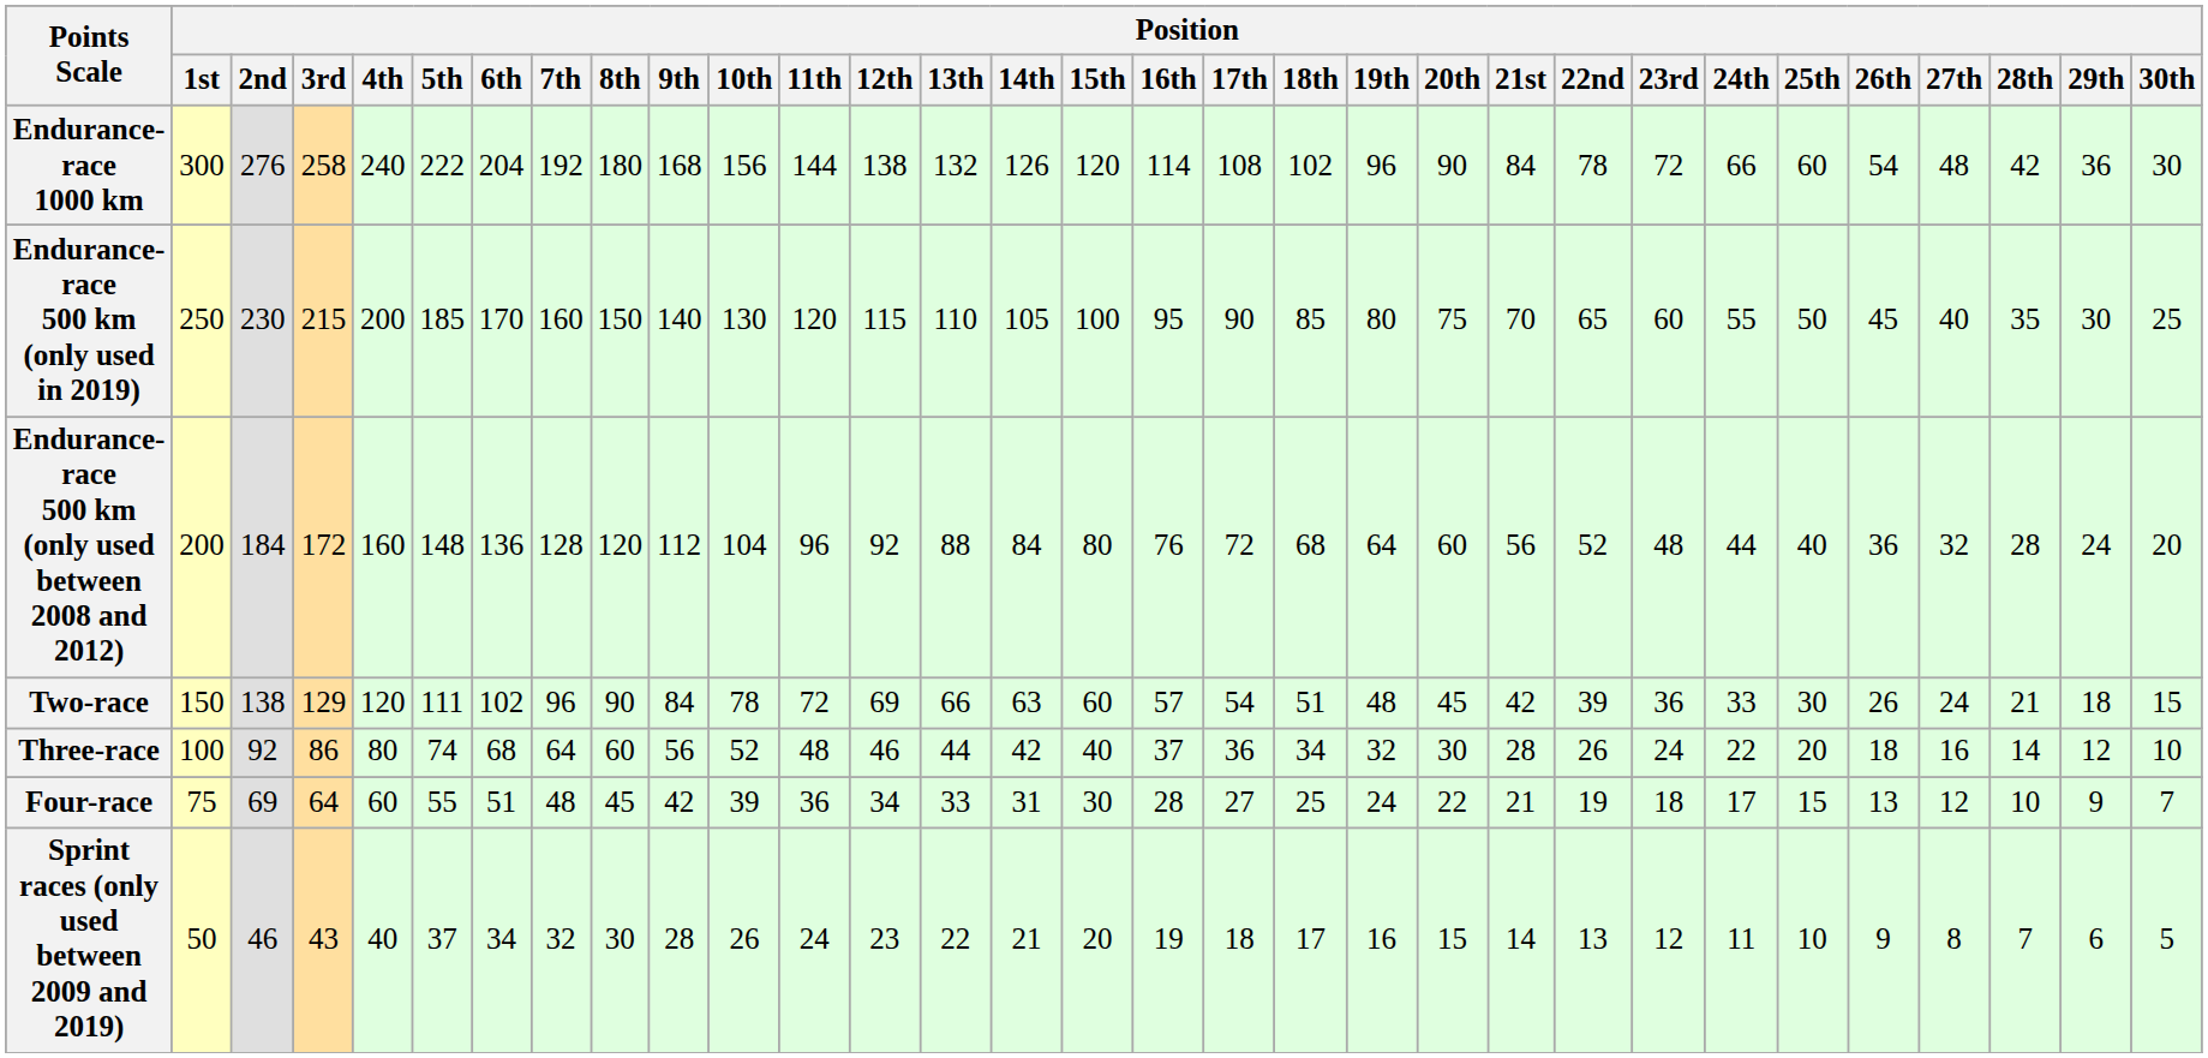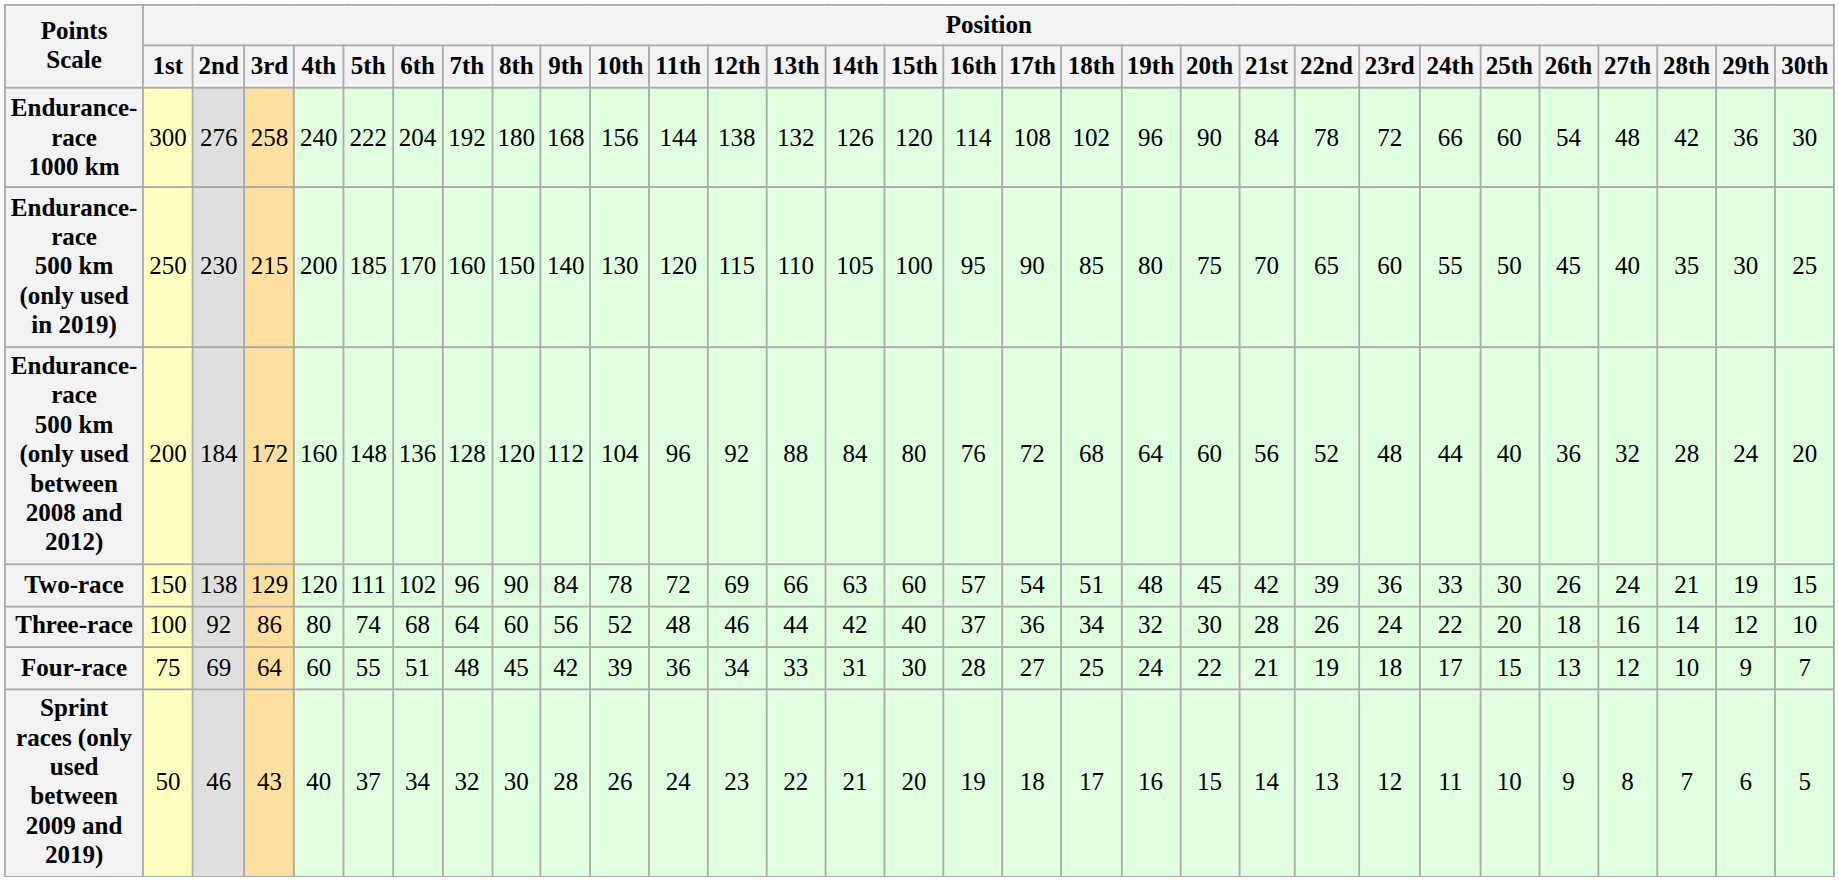 <table class="wikitable" style="font-size:85%; text-align:center">
 <tr style="background:#f9f9f9">
 <th rowspan="2">Points Scale</th>
 <th colspan="30">Position</th>
 </tr>
 <tr>
 <th>1st</th>
 <th>2nd</th>
 <th>3rd</th>
 <th>4th</th>
 <th>5th</th>
 <th>6th</th>
 <th>7th</th>
 <th>8th</th>
 <th>9th</th>
 <th>10th</th>
 <th>11th</th>
 <th>12th</th>
 <th>13th</th>
 <th>14th</th>
 <th>15th</th>
 <th>16th</th>
 <th>17th</th>
 <th>18th</th>
 <th>19th</th>
 <th>20th</th>
 <th>21st</th>
 <th>22nd</th>
 <th>23rd</th>
 <th>24th</th>
 <th>25th</th>
 <th>26th</th>
 <th>27th</th>
 <th>28th</th>
 <th>29th</th>
 <th>30th</th>
 </tr>
 <tr>
 <th>Endurance-race 1000 km</th>
 <td style="background:#ffffbf;">300</td>
 <td style="background:#dfdfdf;">276</td>
 <td style="background:#ffdf9f;">258</td>
 <td style="background:#dfffdf;">240</td>
 <td style="background:#dfffdf;">222</td>
 <td style="background:#dfffdf;">204</td>
 <td style="background:#dfffdf;">192</td>
 <td style="background:#dfffdf;">180</td>
 <td style="background:#dfffdf;">168</td>
 <td style="background:#dfffdf;">156</td>
 <td style="background:#dfffdf;">144</td>
 <td style="background:#dfffdf;">138</td>
 <td style="background:#dfffdf;">132</td>
 <td style="background:#dfffdf;">126</td>
 <td style="background:#dfffdf;">120</td>
 <td style="background:#dfffdf;">114</td>
 <td style="background:#dfffdf;">108</td>
 <td style="background:#dfffdf;">102</td>
 <td style="background:#dfffdf;">96</td>
 <td style="background:#dfffdf;">90</td>
 <td style="background:#dfffdf;">84</td>
 <td style="background:#dfffdf;">78</td>
 <td style="background:#dfffdf;">72</td>
 <td style="background:#dfffdf;">66</td>
 <td style="background:#dfffdf;">60</td>
 <td style="background:#dfffdf;">54</td>
 <td style="background:#dfffdf;">48</td>
 <td style="background:#dfffdf;">42</td>
 <td style="background:#dfffdf;">36</td>
 <td style="background:#dfffdf;">30</td>
 </tr>
 <tr>
 <th>Endurance-race 500 km  (only used in 2019)</th>
 <td style="background:#ffffbf;">250</td>
 <td style="background:#dfdfdf;">230</td>
 <td style="background:#ffdf9f;">215</td>
 <td style="background:#dfffdf;">200</td>
 <td style="background:#dfffdf;">185</td>
 <td style="background:#dfffdf;">170</td>
 <td style="background:#dfffdf;">160</td>
 <td style="background:#dfffdf;">150</td>
 <td style="background:#dfffdf;">140</td>
 <td style="background:#dfffdf;">130</td>
 <td style="background:#dfffdf;">120</td>
 <td style="background:#dfffdf;">115</td>
 <td style="background:#dfffdf;">110</td>
 <td style="background:#dfffdf;">105</td>
 <td style="background:#dfffdf;">100</td>
 <td style="background:#dfffdf;">95</td>
 <td style="background:#dfffdf;">90</td>
 <td style="background:#dfffdf;">85</td>
 <td style="background:#dfffdf;">80</td>
 <td style="background:#dfffdf;">75</td>
 <td style="background:#dfffdf;">70</td>
 <td style="background:#dfffdf;">65</td>
 <td style="background:#dfffdf;">60</td>
 <td style="background:#dfffdf;">55</td>
 <td style="background:#dfffdf;">50</td>
 <td style="background:#dfffdf;">45</td>
 <td style="background:#dfffdf;">40</td>
 <td style="background:#dfffdf;">35</td>
 <td style="background:#dfffdf;">30</td>
 <td style="background:#dfffdf;">25</td>
 </tr>
 <tr>
 <th>Endurance-race 500 km  (only used between 2008 and 2012)</th>
 <td style="background:#ffffbf;">200</td>
 <td style="background:#dfdfdf;">184</td>
 <td style="background:#ffdf9f;">172</td>
 <td style="background:#dfffdf;">160</td>
 <td style="background:#dfffdf;">148</td>
 <td style="background:#dfffdf;">136</td>
 <td style="background:#dfffdf;">128</td>
 <td style="background:#dfffdf;">120</td>
 <td style="background:#dfffdf;">112</td>
 <td style="background:#dfffdf;">104</td>
 <td style="background:#dfffdf;">96</td>
 <td style="background:#dfffdf;">92</td>
 <td style="background:#dfffdf;">88</td>
 <td style="background:#dfffdf;">84</td>
 <td style="background:#dfffdf;">80</td>
 <td style="background:#dfffdf;">76</td>
 <td style="background:#dfffdf;">72</td>
 <td style="background:#dfffdf;">68</td>
 <td style="background:#dfffdf;">64</td>
 <td style="background:#dfffdf;">60</td>
 <td style="background:#dfffdf;">56</td>
 <td style="background:#dfffdf;">52</td>
 <td style="background:#dfffdf;">48</td>
 <td style="background:#dfffdf;">44</td>
 <td style="background:#dfffdf;">40</td>
 <td style="background:#dfffdf;">36</td>
 <td style="background:#dfffdf;">32</td>
 <td style="background:#dfffdf;">28</td>
 <td style="background:#dfffdf;">24</td>
 <td style="background:#dfffdf;">20</td>
 </tr>
 <tr>
 <th>Two-race</th>
 <td style="background:#ffffbf;">150</td>
 <td style="background:#dfdfdf;">138</td>
 <td style="background:#ffdf9f;">129</td>
 <td style="background:#dfffdf;">120</td>
 <td style="background:#dfffdf;">111</td>
 <td style="background:#dfffdf;">102</td>
 <td style="background:#dfffdf;">96</td>
 <td style="background:#dfffdf;">90</td>
 <td style="background:#dfffdf;">84</td>
 <td style="background:#dfffdf;">78</td>
 <td style="background:#dfffdf;">72</td>
 <td style="background:#dfffdf;">69</td>
 <td style="background:#dfffdf;">66</td>
 <td style="background:#dfffdf;">63</td>
 <td style="background:#dfffdf;">60</td>
 <td style="background:#dfffdf;">57</td>
 <td style="background:#dfffdf;">54</td>
 <td style="background:#dfffdf;">51</td>
 <td style="background:#dfffdf;">48</td>
 <td style="background:#dfffdf;">45</td>
 <td style="background:#dfffdf;">42</td>
 <td style="background:#dfffdf;">39</td>
 <td style="background:#dfffdf;">36</td>
 <td style="background:#dfffdf;">33</td>
 <td style="background:#dfffdf;">30</td>
 <td style="background:#dfffdf;">26</td>
 <td style="background:#dfffdf;">24</td>
 <td style="background:#dfffdf;">21</td>
-<td style="background:#dfffdf;">18</td>
+<td style="background:#dfffdf;">19</td>
 <td style="background:#dfffdf;">15</td>
 </tr>
 <tr>
 <th>Three-race</th>
 <td style="background:#ffffbf;">100</td>
 <td style="background:#dfdfdf;">92</td>
 <td style="background:#ffdf9f;">86</td>
 <td style="background:#dfffdf;">80</td>
 <td style="background:#dfffdf;">74</td>
 <td style="background:#dfffdf;">68</td>
 <td style="background:#dfffdf;">64</td>
 <td style="background:#dfffdf;">60</td>
 <td style="background:#dfffdf;">56</td>
 <td style="background:#dfffdf;">52</td>
 <td style="background:#dfffdf;">48</td>
 <td style="background:#dfffdf;">46</td>
 <td style="background:#dfffdf;">44</td>
 <td style="background:#dfffdf;">42</td>
 <td style="background:#dfffdf;">40</td>
 <td style="background:#dfffdf;">37</td>
 <td style="background:#dfffdf;">36</td>
 <td style="background:#dfffdf;">34</td>
 <td style="background:#dfffdf;">32</td>
 <td style="background:#dfffdf;">30</td>
 <td style="background:#dfffdf;">28</td>
 <td style="background:#dfffdf;">26</td>
 <td style="background:#dfffdf;">24</td>
 <td style="background:#dfffdf;">22</td>
 <td style="background:#dfffdf;">20</td>
 <td style="background:#dfffdf;">18</td>
 <td style="background:#dfffdf;">16</td>
 <td style="background:#dfffdf;">14</td>
 <td style="background:#dfffdf;">12</td>
 <td style="background:#dfffdf;">10</td>
 </tr>
 <tr>
 <th>Four-race</th>
 <td style="background:#ffffbf;">75</td>
 <td style="background:#dfdfdf;">69</td>
 <td style="background:#ffdf9f;">64</td>
 <td style="background:#dfffdf;">60</td>
 <td style="background:#dfffdf;">55</td>
 <td style="background:#dfffdf;">51</td>
 <td style="background:#dfffdf;">48</td>
 <td style="background:#dfffdf;">45</td>
 <td style="background:#dfffdf;">42</td>
 <td style="background:#dfffdf;">39</td>
 <td style="background:#dfffdf;">36</td>
 <td style="background:#dfffdf;">34</td>
 <td style="background:#dfffdf;">33</td>
 <td style="background:#dfffdf;">31</td>
 <td style="background:#dfffdf;">30</td>
 <td style="background:#dfffdf;">28</td>
 <td style="background:#dfffdf;">27</td>
 <td style="background:#dfffdf;">25</td>
 <td style="background:#dfffdf;">24</td>
 <td style="background:#dfffdf;">22</td>
 <td style="background:#dfffdf;">21</td>
 <td style="background:#dfffdf;">19</td>
 <td style="background:#dfffdf;">18</td>
 <td style="background:#dfffdf;">17</td>
 <td style="background:#dfffdf;">15</td>
 <td style="background:#dfffdf;">13</td>
 <td style="background:#dfffdf;">12</td>
 <td style="background:#dfffdf;">10</td>
 <td style="background:#dfffdf;">9</td>
 <td style="background:#dfffdf;">7</td>
 </tr>
 <tr>
 <th>Sprint races (only used between 2009 and 2019)</th>
 <td style="background:#ffffbf;">50</td>
 <td style="background:#dfdfdf;">46</td>
 <td style="background:#ffdf9f;">43</td>
 <td style="background:#dfffdf;">40</td>
 <td style="background:#dfffdf;">37</td>
 <td style="background:#dfffdf;">34</td>
 <td style="background:#dfffdf;">32</td>
 <td style="background:#dfffdf;">30</td>
 <td style="background:#dfffdf;">28</td>
 <td style="background:#dfffdf;">26</td>
 <td style="background:#dfffdf;">24</td>
 <td style="background:#dfffdf;">23</td>
 <td style="background:#dfffdf;">22</td>
 <td style="background:#dfffdf;">21</td>
 <td style="background:#dfffdf;">20</td>
 <td style="background:#dfffdf;">19</td>
 <td style="background:#dfffdf;">18</td>
 <td style="background:#dfffdf;">17</td>
 <td style="background:#dfffdf;">16</td>
 <td style="background:#dfffdf;">15</td>
 <td style="background:#dfffdf;">14</td>
 <td style="background:#dfffdf;">13</td>
 <td style="background:#dfffdf;">12</td>
 <td style="background:#dfffdf;">11</td>
 <td style="background:#dfffdf;">10</td>
 <td style="background:#dfffdf;">9</td>
 <td style="background:#dfffdf;">8</td>
 <td style="background:#dfffdf;">7</td>
 <td style="background:#dfffdf;">6</td>
 <td style="background:#dfffdf;">5</td>
 </tr>
 <tr>
 </tr>
 </table>
